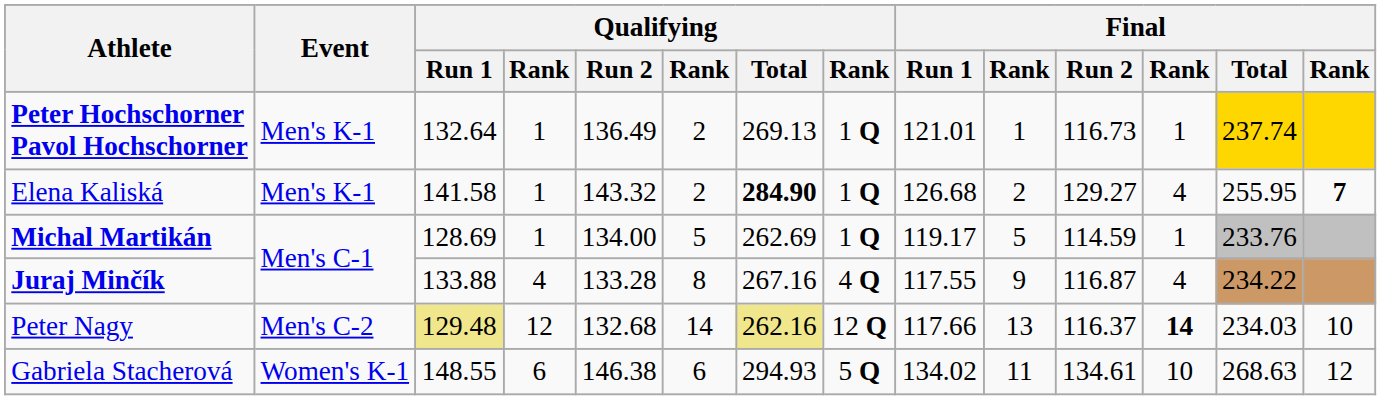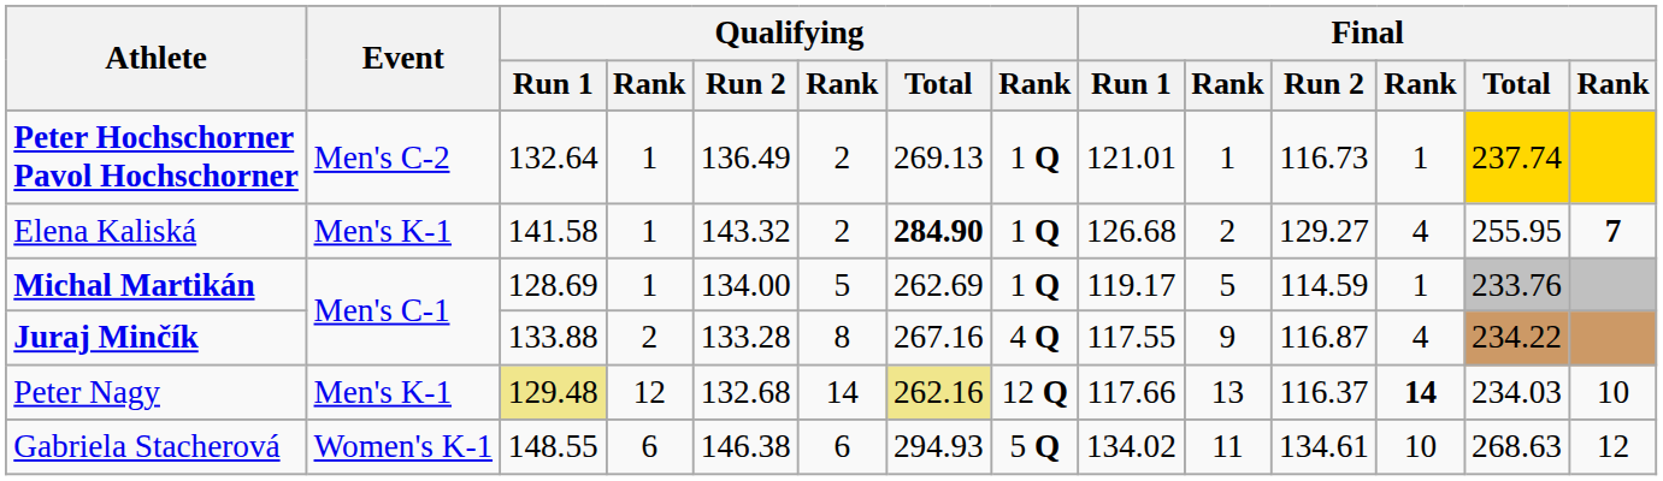 <table class="wikitable" style="font-size:90%">
 <tr>
 <th rowspan="2">Athlete</th>
 <th rowspan="2">Event</th>
 <th colspan="6">Qualifying</th>
 <th colspan="6">Final</th>
 </tr>
 <tr style="font-size:95%">
 <th>Run 1</th>
 <th>Rank</th>
 <th>Run 2</th>
 <th>Rank</th>
 <th>Total</th>
 <th>Rank</th>
 <th>Run 1</th>
 <th>Rank</th>
 <th>Run 2</th>
 <th>Rank</th>
 <th>Total</th>
 <th>Rank</th>
 </tr>
 <tr align=center>
 <td align=left><strong><a href='#'>Peter Hochschorner</a><br><a href='#'>Pavol Hochschorner</a></strong></td>
-<td align=left><a href='#'>Men's K-1</a></td>
+<td align=left><a href='#'>Men's C-2</a></td>
 <td>132.64</td>
 <td>1</td>
 <td>136.49</td>
 <td>2</td>
 <td>269.13</td>
 <td>1 <strong>Q</strong></td>
 <td>121.01</td>
 <td>1</td>
 <td>116.73</td>
 <td>1</td>
 <td align="center" bgcolor='gold'>237.74</td>
 <td align="center" bgcolor='gold'></td>
 </tr>
 <tr align=center>
 <td align=left><a href='#'>Elena Kaliská</a></td>
 <td align=left><a href='#'>Men's K-1</a></td>
 <td>141.58</td>
 <td>1</td>
 <td>143.32</td>
 <td>2</td>
 <td><strong>284.90</strong></td>
 <td>1 <strong>Q</strong></td>
 <td>126.68</td>
 <td>2</td>
 <td>129.27</td>
 <td>4</td>
 <td>255.95</td>
 <td><strong>7</strong></td>
 </tr>
 <tr align=center>
 <td align=left><strong><a href='#'>Michal Martikán</a></strong></td>
 <td align=left rowspan=2><a href='#'>Men's C-1</a></td>
 <td>128.69</td>
 <td>1</td>
 <td>134.00</td>
 <td>5</td>
 <td>262.69</td>
 <td>1 <strong>Q</strong></td>
 <td>119.17</td>
 <td>5</td>
 <td>114.59</td>
 <td>1</td>
 <td align="center" bgcolor='silver'>233.76</td>
 <td align="center" bgcolor='silver'></td>
 </tr>
 <tr align=center>
 <td align=left><strong><a href='#'>Juraj Minčík</a></strong></td>
 <td>133.88</td>
-<td>4</td>
+<td>2</td>
 <td>133.28</td>
 <td>8</td>
 <td>267.16</td>
 <td>4 <strong>Q</strong></td>
 <td>117.55</td>
 <td>9</td>
 <td>116.87</td>
 <td>4</td>
 <td align="center" bgcolor=cc9966>234.22</td>
 <td align="center" bgcolor=cc9966></td>
 </tr>
 <tr align=center>
 <td align=left><a href='#'>Peter Nagy</a></td>
-<td align=left><a href='#'>Men's C-2</a></td>
+<td align=left><a href='#'>Men's K-1</a></td>
 <td style="background: khaki;">129.48</td>
 <td>12</td>
 <td>132.68</td>
 <td>14</td>
 <td style="background: khaki;">262.16</td>
 <td>12 <strong>Q</strong></td>
 <td>117.66</td>
 <td>13</td>
 <td>116.37</td>
 <td><strong>14</strong></td>
 <td>234.03</td>
 <td>10</td>
 </tr>
 <tr align=center>
 <td align=left><a href='#'>Gabriela Stacherová</a></td>
 <td align=left><a href='#'>Women's K-1</a></td>
 <td>148.55</td>
 <td>6</td>
 <td>146.38</td>
 <td>6</td>
 <td>294.93</td>
 <td>5 <strong>Q</strong></td>
 <td>134.02</td>
 <td>11</td>
 <td>134.61</td>
 <td>10</td>
 <td>268.63</td>
 <td>12</td>
 </tr>
 </table>
